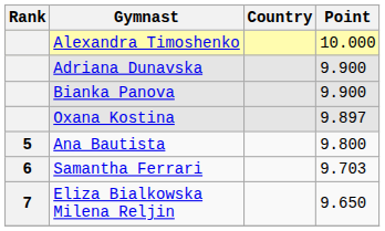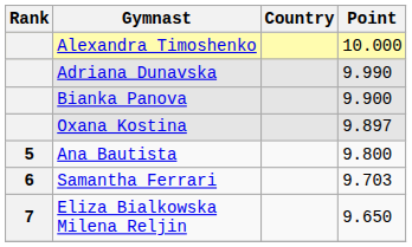 <table class="wikitable sortable">
 <tr>
 <th>Rank</th>
 <th>Gymnast</th>
 <th>Country</th>
 <th>Point</th>
 </tr>
 <tr bgcolor=fffcaf>
 <th></th>
 <td><a href='#'>Alexandra Timoshenko</a></td>
 <td></td>
 <td>10.000</td>
 </tr>
 <tr bgcolor=e5e5e5>
 <th></th>
 <td><a href='#'>Adriana Dunavska</a></td>
 <td></td>
-<td>9.900</td>
+<td>9.990</td>
 </tr>
 <tr bgcolor=e5e5e5>
 <th></th>
 <td><a href='#'>Bianka Panova</a></td>
 <td></td>
 <td>9.900</td>
 </tr>
 <tr bgcolor=e5e5e5>
 <th></th>
 <td><a href='#'>Oxana Kostina</a></td>
 <td></td>
 <td>9.897</td>
 </tr>
 <tr>
 <th>5</th>
 <td><a href='#'>Ana Bautista</a></td>
 <td></td>
 <td>9.800</td>
 </tr>
 <tr>
 <th>6</th>
 <td><a href='#'>Samantha Ferrari</a></td>
 <td></td>
 <td>9.703</td>
 </tr>
 <tr>
 <th>7</th>
 <td><a href='#'>Eliza Bialkowska</a><br><a href='#'>Milena Reljin</a></td>
 <td><br></td>
 <td>9.650</td>
 </tr>
 <tr>
 </tr>
 </table>
